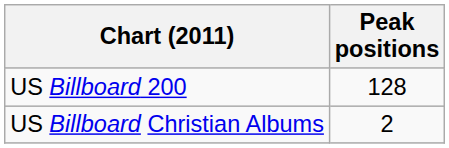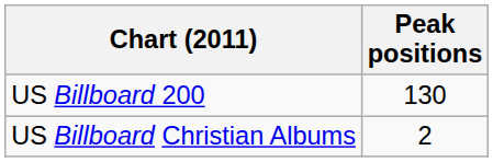 <table class="wikitable">
 <tr>
 <th>Chart (2011)</th>
 <th>Peak<br>positions</th>
 </tr>
 <tr>
 <td>US <a href='#'><em>Billboard</em> 200</a></td>
-<td align="center">128</td>
+<td align="center">130</td>
 </tr>
 <tr>
 <td>US <em><a href='#'>Billboard</a></em> <a href='#'>Christian Albums</a></td>
 <td align="center">2</td>
 </tr>
 </table>
